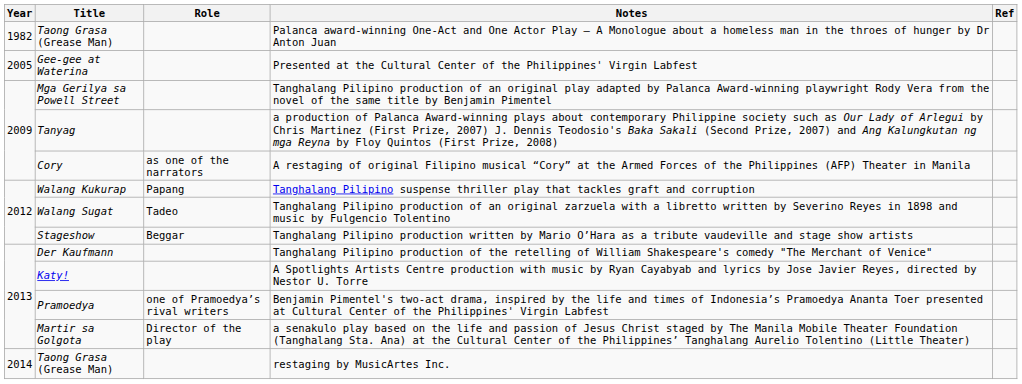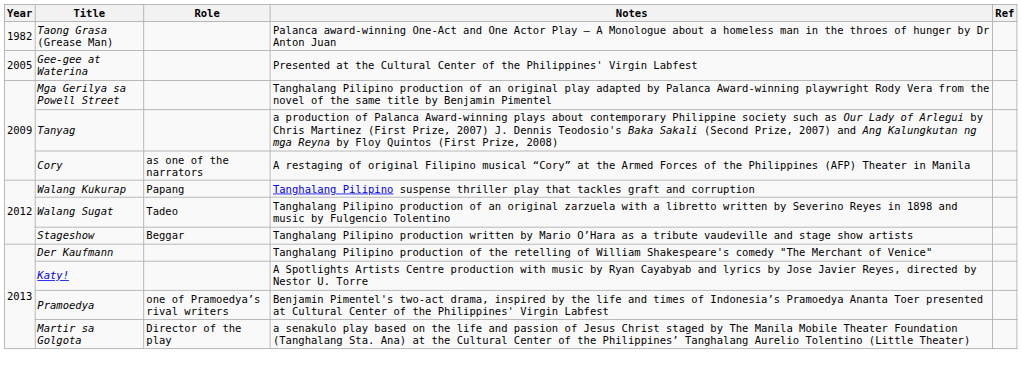 <table class="wikitable">
 <tr>
 <th>Year</th>
 <th>Title</th>
 <th>Role</th>
 <th>Notes</th>
 <th>Ref</th>
 </tr>
 <tr>
 <td>1982</td>
 <td><em>Taong Grasa</em> (Grease Man)</td>
 <td></td>
 <td>Palanca award-winning One-Act and One Actor Play – A Monologue about a homeless man in the throes of hunger by Dr Anton Juan</td>
 <td></td>
 </tr>
 <tr>
 <td>2005</td>
 <td><em>Gee-gee at Waterina</em></td>
 <td></td>
 <td>Presented at the Cultural Center of the Philippines' Virgin Labfest</td>
 <td></td>
 </tr>
 <tr>
 <td rowspan="3">2009</td>
 <td><em>Mga Gerilya sa Powell Street</em></td>
 <td></td>
 <td>Tanghalang Pilipino production of an original play adapted by Palanca Award-winning playwright Rody Vera from the novel of the same title by Benjamin Pimentel</td>
 <td></td>
 </tr>
 <tr>
 <td><em>Tanyag</em></td>
 <td></td>
 <td>a production of Palanca Award-winning plays about contemporary Philippine society such as <em>Our Lady of Arlegui</em> by Chris Martinez (First Prize, 2007) J. Dennis Teodosio's <em>Baka Sakali</em> (Second Prize, 2007) and <em>Ang Kalungkutan ng mga Reyna</em> by Floy Quintos (First Prize, 2008)</td>
 <td></td>
 </tr>
 <tr>
 <td><em>Cory</em></td>
 <td>as one of the narrators</td>
 <td>A restaging of original Filipino musical “Cory” at the Armed Forces of the Philippines (AFP) Theater in Manila</td>
 <td></td>
 </tr>
 <tr>
 <td rowspan="3">2012</td>
 <td><em>Walang Kukurap</em></td>
 <td>Papang</td>
 <td><a href='#'>Tanghalang Pilipino</a> suspense thriller play that tackles graft and corruption</td>
 <td></td>
 </tr>
 <tr>
 <td><em>Walang Sugat</em></td>
 <td>Tadeo</td>
 <td>Tanghalang Pilipino production of an original zarzuela with a libretto written by Severino Reyes in 1898 and music by Fulgencio Tolentino</td>
 <td></td>
 </tr>
 <tr>
 <td><em>Stageshow</em></td>
 <td>Beggar</td>
 <td>Tanghalang Pilipino production written by Mario O’Hara as a tribute vaudeville and stage show artists</td>
 <td></td>
 </tr>
 <tr>
 <td rowspan="4">2013</td>
 <td><em>Der Kaufmann</em></td>
 <td></td>
 <td>Tanghalang Pilipino production of the retelling of William Shakespeare's comedy "The Merchant of Venice"</td>
 <td></td>
 </tr>
 <tr>
 <td><em><a href='#'>Katy!</a></em></td>
 <td></td>
 <td>A Spotlights Artists Centre production with music by Ryan Cayabyab and lyrics by Jose Javier Reyes, directed by Nestor U. Torre</td>
 <td></td>
 </tr>
 <tr>
 <td><em>Pramoedya</em></td>
 <td>one of Pramoedya’s rival writers</td>
 <td>Benjamin Pimentel's two-act drama, inspired by the life and times of Indonesia’s Pramoedya Ananta Toer presented at Cultural Center of the Philippines' Virgin Labfest</td>
 <td></td>
 </tr>
 <tr>
 <td><em>Martir sa Golgota</em></td>
 <td>Director of the play</td>
 <td>a senakulo play based on the life and passion of Jesus Christ staged by The Manila Mobile Theater Foundation (Tanghalang Sta. Ana) at the Cultural Center of the Philippines’ Tanghalang Aurelio Tolentino (Little Theater)</td>
 <td></td>
 </tr>
-<tr>
-<td>2014</td>
-<td><em>Taong Grasa</em> (Grease Man)</td>
-<td></td>
-<td>restaging by MusicArtes Inc.</td>
-<td></td>
-</tr>
 </table>
